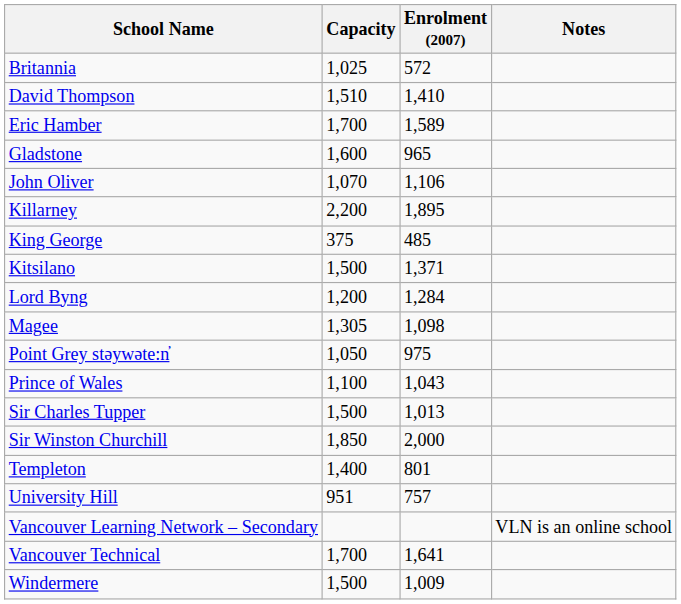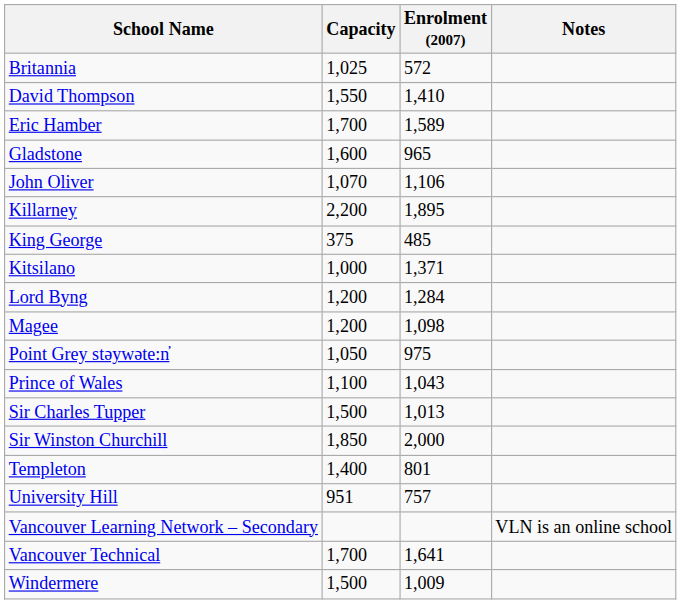 <table class="wikitable sortable">
 <tr>
 <th>School Name</th>
 <th>Capacity</th>
 <th>Enrolment<br><small>(2007)</small></th>
 <th>Notes</th>
 </tr>
 <tr>
 <td><a href='#'>Britannia</a></td>
 <td>1,025</td>
 <td>572</td>
 <td></td>
 </tr>
 <tr>
 <td><a href='#'>David Thompson</a></td>
-<td>1,510</td>
+<td>1,550</td>
 <td>1,410</td>
 <td></td>
 </tr>
 <tr>
 <td><a href='#'>Eric Hamber</a></td>
 <td>1,700</td>
 <td>1,589</td>
 <td></td>
 </tr>
 <tr>
 <td><a href='#'>Gladstone</a></td>
 <td>1,600</td>
 <td>965</td>
 <td></td>
 </tr>
 <tr>
 <td><a href='#'>John Oliver</a></td>
 <td>1,070</td>
 <td>1,106</td>
 <td></td>
 </tr>
 <tr>
 <td><a href='#'>Killarney</a></td>
 <td>2,200</td>
 <td>1,895</td>
 <td></td>
 </tr>
 <tr>
 <td><a href='#'>King George</a></td>
 <td>375</td>
 <td>485</td>
 <td></td>
 </tr>
 <tr>
 <td><a href='#'>Kitsilano</a></td>
-<td>1,500</td>
+<td>1,000</td>
 <td>1,371</td>
 <td></td>
 </tr>
 <tr>
 <td><a href='#'>Lord Byng</a></td>
 <td>1,200</td>
 <td>1,284</td>
 <td></td>
 </tr>
 <tr>
 <td><a href='#'>Magee</a></td>
-<td>1,305</td>
+<td>1,200</td>
 <td>1,098</td>
 <td></td>
 </tr>
 <tr>
 <td><a href='#'>Point Grey stəywəte:n̓</a></td>
 <td>1,050</td>
 <td>975</td>
 <td></td>
 </tr>
 <tr>
 <td><a href='#'>Prince of Wales</a></td>
 <td>1,100</td>
 <td>1,043</td>
 <td></td>
 </tr>
 <tr>
 <td><a href='#'>Sir Charles Tupper</a></td>
 <td>1,500</td>
 <td>1,013</td>
 <td></td>
 </tr>
 <tr>
 <td><a href='#'>Sir Winston Churchill</a></td>
 <td>1,850</td>
 <td>2,000</td>
 <td></td>
 </tr>
 <tr>
 <td><a href='#'>Templeton</a></td>
 <td>1,400</td>
 <td>801</td>
 <td></td>
 </tr>
 <tr>
 <td><a href='#'>University Hill</a></td>
 <td>951</td>
 <td>757</td>
 <td></td>
 </tr>
 <tr>
 <td><a href='#'>Vancouver Learning Network – Secondary</a></td>
 <td></td>
 <td></td>
 <td>VLN is an online school</td>
 </tr>
 <tr>
 <td><a href='#'>Vancouver Technical</a></td>
 <td>1,700</td>
 <td>1,641</td>
 <td></td>
 </tr>
 <tr>
 <td><a href='#'>Windermere</a></td>
 <td>1,500</td>
 <td>1,009</td>
 <td></td>
 </tr>
 </table>
